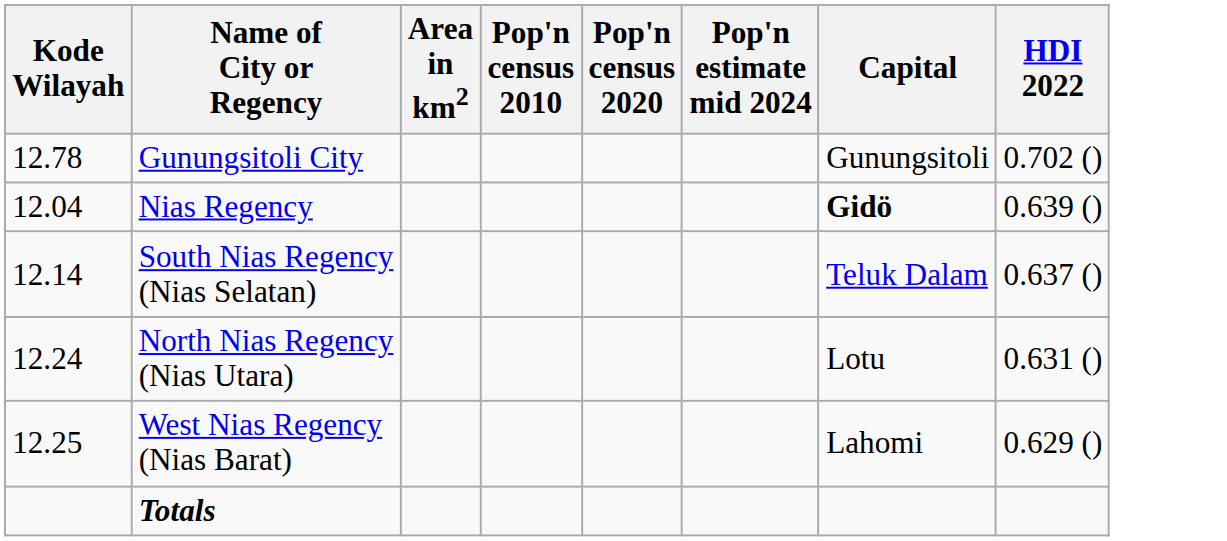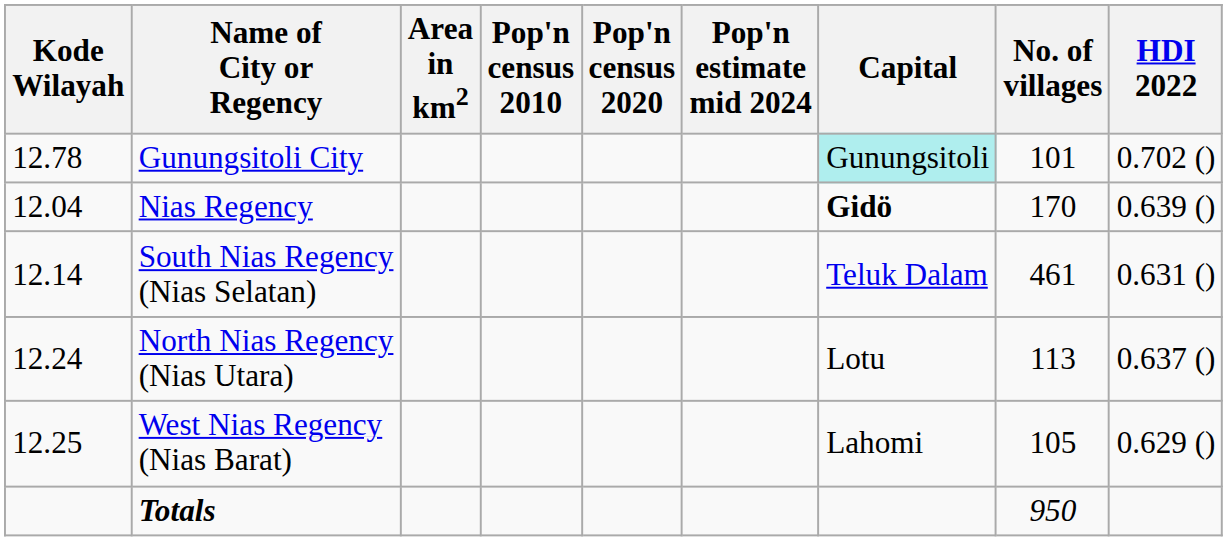 <table class="sortable wikitable">
 <tr>
 <th>Kode <br>Wilayah</th>
 <th>Name of<br>City or <br>Regency</th>
 <th>Area <br>in<br>km<sup>2</sup></th>
 <th>Pop'n<br>census<br>2010</th>
 <th>Pop'n<br>census<br>2020</th>
 <th>Pop'n<br>estimate<br>mid 2024</th>
 <th>Capital</th>
+<th>No. of<br>villages</th>
 <th><a href='#'>HDI</a><br>2022</th>
 </tr>
 <tr>
 <td>12.78</td>
 <td><a href='#'>Gunungsitoli City</a></td>
 <td align="right"></td>
 <td align="right"></td>
 <td align="right"></td>
 <td align="right"></td>
-<td>Gunungsitoli</td>
+<td style="background: paleturquoise;">Gunungsitoli</td>
+<td align="center">101</td>
 <td>0.702 ()</td>
 </tr>
 <tr>
 <td>12.04</td>
 <td><a href='#'>Nias Regency</a></td>
 <td align="right"></td>
 <td align="right"></td>
 <td align="right"></td>
 <td align="right"></td>
 <td><strong>Gidö</strong></td>
+<td align="center">170</td>
 <td>0.639 ()</td>
 </tr>
 <tr>
 <td>12.14</td>
 <td><a href='#'>South Nias Regency</a><br>(Nias Selatan)</td>
 <td align="right"></td>
 <td align="right"></td>
 <td align="right"></td>
 <td align="right"></td>
 <td><a href='#'>Teluk Dalam</a></td>
-<td>0.637 ()</td>
+<td align="center">461</td>
+<td>0.631 ()</td>
 </tr>
 <tr>
 <td>12.24</td>
 <td><a href='#'>North Nias Regency</a><br>(Nias Utara)</td>
 <td align="right"></td>
 <td align="right"></td>
 <td align="right"></td>
 <td align="right"></td>
 <td>Lotu</td>
-<td>0.631 ()</td>
+<td align="center">113</td>
+<td>0.637 ()</td>
 </tr>
 <tr>
 <td>12.25</td>
 <td><a href='#'>West Nias Regency</a><br>(Nias Barat)</td>
 <td align="right"></td>
 <td align="right"></td>
 <td align="right"></td>
 <td align="right"></td>
 <td>Lahomi</td>
+<td align="center">105</td>
 <td>0.629 ()</td>
 </tr>
 <tr>
 <td></td>
 <td><strong><em>Totals</em></strong></td>
 <td align="right"><em></em></td>
 <td align="right"><em></em></td>
 <td align="right"><em> </em></td>
 <td align="right"><em> </em></td>
 <td></td>
+<td align="center"><em>950</em></td>
 <td></td>
 </tr>
 </table>
